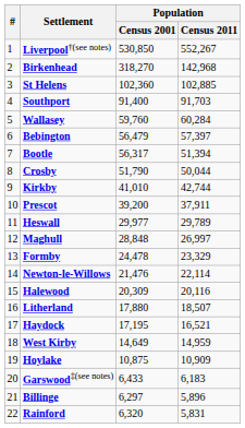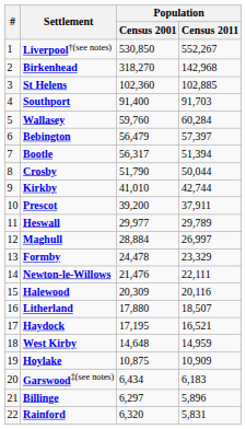 <table class="wikitable sortable">
 <tr>
 <th rowspan="2">#</th>
 <th rowspan="2">Settlement</th>
 <th colspan="2">Population<strong></strong></th>
 </tr>
 <tr>
 <th>Census 2001</th>
 <th><strong>Census 2011</strong></th>
 </tr>
 <tr>
 <td>1</td>
 <td><strong><a href='#'>Liverpool</a></strong><sup>†(see notes)</sup></td>
 <td>530,850</td>
 <td>552,267</td>
 </tr>
 <tr>
 <td>2</td>
 <td><strong><a href='#'>Birkenhead</a></strong></td>
 <td>318,270</td>
 <td>142,968</td>
 </tr>
 <tr>
 <td>3</td>
 <td><strong><a href='#'>St Helens</a></strong></td>
 <td>102,360</td>
 <td>102,885</td>
 </tr>
 <tr>
 <td>4</td>
 <td><strong><a href='#'>Southport</a></strong></td>
 <td>91,400</td>
 <td>91,703</td>
 </tr>
 <tr>
 <td>5</td>
 <td><strong><a href='#'>Wallasey</a></strong></td>
 <td>59,760</td>
 <td>60,284</td>
 </tr>
 <tr>
 <td>6</td>
 <td><strong><a href='#'>Bebington</a></strong></td>
 <td>56,479</td>
 <td>57,397</td>
 </tr>
 <tr>
 <td>7</td>
 <td><strong><a href='#'>Bootle</a></strong></td>
 <td>56,317</td>
 <td>51,394</td>
 </tr>
 <tr>
 <td>8</td>
 <td><strong><a href='#'>Crosby</a></strong></td>
 <td>51,790</td>
 <td>50,044</td>
 </tr>
 <tr>
 <td>9</td>
 <td><strong><a href='#'>Kirkby</a></strong></td>
 <td>41,010</td>
 <td>42,744</td>
 </tr>
 <tr>
 <td>10</td>
 <td><strong><a href='#'>Prescot</a></strong></td>
 <td>39,200</td>
 <td>37,911</td>
 </tr>
 <tr>
 <td>11</td>
 <td><strong><a href='#'>Heswall</a></strong></td>
 <td>29,977</td>
 <td>29,789</td>
 </tr>
 <tr>
 <td>12</td>
 <td><strong><a href='#'>Maghull</a></strong></td>
-<td>28,848</td>
+<td>28,884</td>
 <td>26,997</td>
 </tr>
 <tr>
 <td>13</td>
 <td><strong><a href='#'>Formby</a></strong></td>
 <td>24,478</td>
 <td>23,329</td>
 </tr>
 <tr>
 <td>14</td>
 <td><strong><a href='#'>Newton-le-Willows</a></strong></td>
 <td>21,476</td>
-<td>22,114</td>
+<td>22,111</td>
 </tr>
 <tr>
 <td>15</td>
 <td><strong><a href='#'>Halewood</a></strong></td>
 <td>20,309</td>
 <td>20,116</td>
 </tr>
 <tr>
 <td>16</td>
 <td><strong><a href='#'>Litherland</a></strong></td>
 <td>17,880</td>
 <td>18,507</td>
 </tr>
 <tr>
 <td>17</td>
 <td><strong><a href='#'>Haydock</a></strong></td>
 <td>17,195</td>
 <td>16,521</td>
 </tr>
 <tr>
 <td>18</td>
 <td><strong><a href='#'>West Kirby</a></strong></td>
-<td>14,649</td>
+<td>14,648</td>
 <td>14,959</td>
 </tr>
 <tr>
 <td>19</td>
 <td><strong><a href='#'>Hoylake</a></strong></td>
 <td>10,875</td>
 <td>10,909</td>
 </tr>
 <tr>
 <td>20</td>
 <td><strong><a href='#'>Garswood</a></strong><sup>‡(see notes)</sup></td>
-<td>6,433</td>
+<td>6,434</td>
 <td>6,183</td>
 </tr>
 <tr>
 <td>21</td>
 <td><strong><a href='#'>Billinge</a></strong></td>
 <td>6,297</td>
 <td>5,896</td>
 </tr>
 <tr>
 <td>22</td>
 <td><strong><a href='#'>Rainford</a></strong></td>
 <td>6,320</td>
 <td>5,831</td>
 </tr>
 </table>
